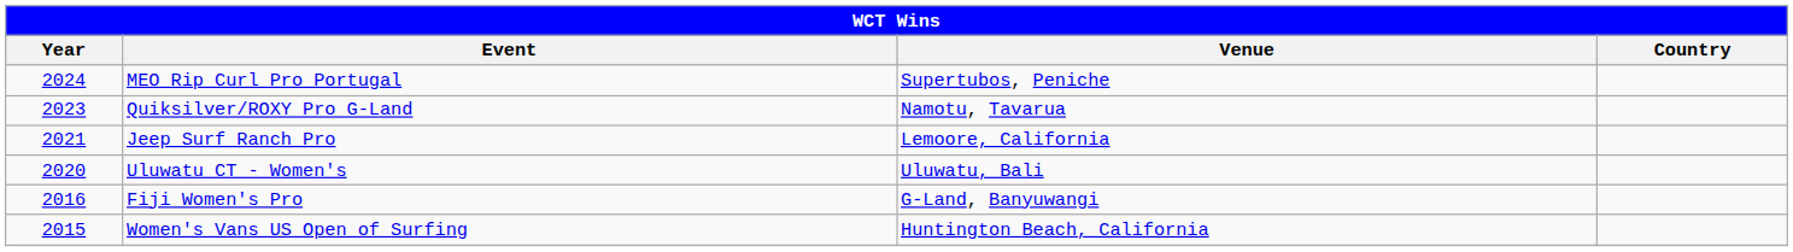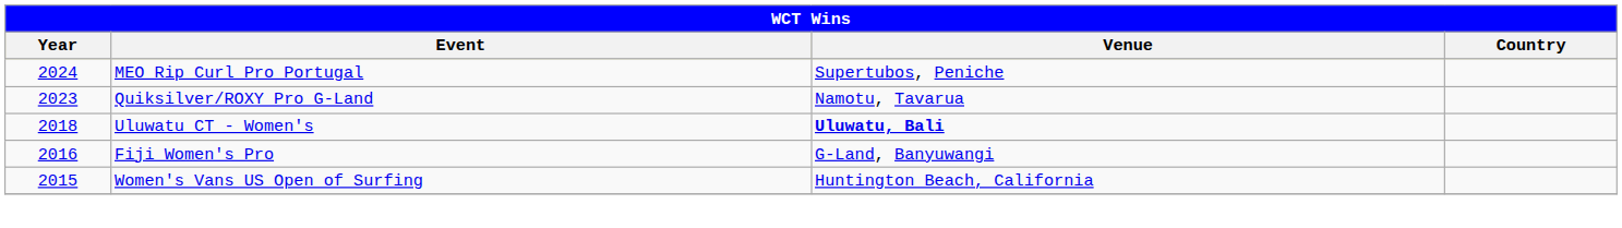 <table class="wikitable" style="width:100%;">
 <tr bgcolor=skyblue>
 <td colspan=4; style="background: blue; color: white" align="center"><strong>WCT Wins</strong></td>
 </tr>
 <tr bgcolor=#bdb76b>
 <th>Year</th>
 <th>Event</th>
 <th>Venue</th>
 <th>Country</th>
 </tr>
 <tr>
 <td style=text-align:center><a href='#'>2024</a></td>
 <td><a href='#'>MEO Rip Curl Pro Portugal</a></td>
 <td><a href='#'>Supertubos</a>, <a href='#'>Peniche</a></td>
 <td></td>
 </tr>
 <tr>
 <td style="text-align:center"><a href='#'>2023</a></td>
 <td><a href='#'>Quiksilver/ROXY Pro G-Land</a></td>
 <td><a href='#'>Namotu</a>, <a href='#'>Tavarua</a></td>
 <td></td>
 </tr>
 <tr>
-<td style=text-align:center><a href='#'>2021</a></td>
-<td><a href='#'>Jeep Surf Ranch Pro</a></td>
-<td><a href='#'>Lemoore, California</a></td>
-<td></td>
-</tr>
-<tr>
-<td style=text-align:center><a href='#'>2020</a></td>
+<td style=text-align:center><a href='#'>2018</a></td>
 <td><a href='#'>Uluwatu CT - Women's</a></td>
-<td><a href='#'>Uluwatu, Bali</a></td>
+<td><strong><a href='#'>Uluwatu, Bali</a></strong></td>
 <td></td>
 </tr>
 <tr>
 <td style=text-align:center><a href='#'>2016</a></td>
 <td><a href='#'>Fiji Women's Pro</a></td>
 <td><a href='#'>G-Land</a>, <a href='#'>Banyuwangi</a></td>
 <td></td>
 </tr>
 <tr>
 <td style=text-align:center><a href='#'>2015</a></td>
 <td><a href='#'>Women's Vans US Open of Surfing</a></td>
 <td><a href='#'>Huntington Beach, California</a></td>
 <td></td>
 </tr>
 <tr>
 </tr>
 </table>
